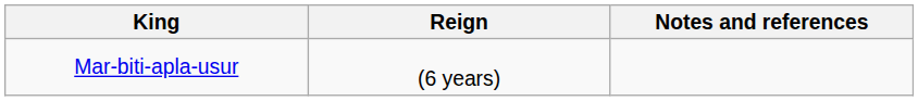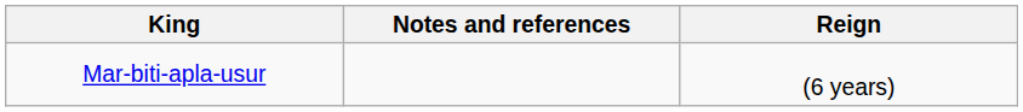 <table class="wikitable" rules="all" style="width:100%;text-align:center;font-size:90%;empty-cells:show;">
 <tr>
 <th width="33.3333333333%">King</th>
+<th width="33.3333333333%">Notes and references</th>
 <th width="33.3333333333%">Reign</th>
-<th width="33.3333333333%">Notes and references</th>
 </tr>
 <tr>
 <td><a href='#'>Mar-biti-apla-usur</a></td>
+<td></td>
 <td><br>(6 years)</td>
-<td></td>
 </tr>
 </table>
